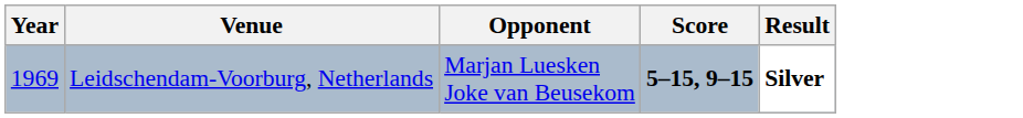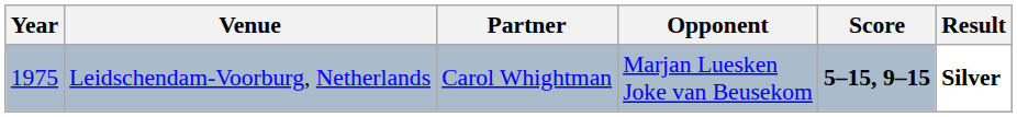 <table class="sortable wikitable" style="font-size: 90%;">
 <tr>
 <th>Year</th>
 <th>Venue</th>
+<th>Partner</th>
 <th>Opponent</th>
 <th>Score</th>
 <th>Result</th>
 </tr>
 <tr style="background:#AABBCC">
-<td align="center"><a href='#'>1969</a></td>
+<td align="center"><a href='#'>1975</a></td>
 <td align="left"><a href='#'>Leidschendam-Voorburg</a>, <a href='#'>Netherlands</a></td>
+<td align="left"> <a href='#'>Carol Whightman</a></td>
 <td align="left"> <a href='#'>Marjan Luesken</a><br> <a href='#'>Joke van Beusekom</a></td>
 <td align="left"><strong>5–15, 9–15</strong></td>
 <td style="text-align:left; background:white"> <strong>Silver</strong></td>
 </tr>
 </table>
